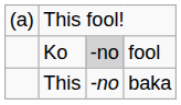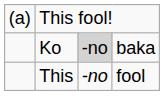 <table class="wikitable">
 <tr>
 <td>(a)</td>
 <td colspan="3">This fool!</td>
 </tr>
 <tr>
 <td></td>
 <td>Ko</td>
 <td style="background: lightgrey;">-no</td>
-<td>fool</td>
+<td>baka</td>
 </tr>
 <tr>
 <td></td>
 <td>This</td>
 <td><em>-no</em></td>
-<td>baka</td>
+<td>fool</td>
 </tr>
 </table>
